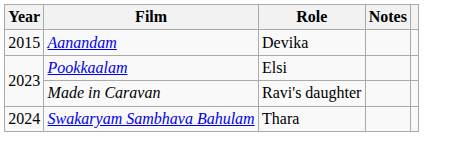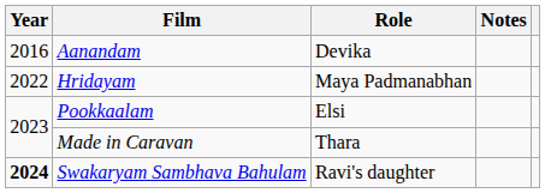 <table class="wikitable sortable">
 <tr style="background:#ccc; text-align:center;">
 <th>Year</th>
 <th>Film</th>
 <th>Role</th>
 <th class="unsortable">Notes</th>
 <th></th>
 </tr>
 <tr>
-<td>2015</td>
+<td>2016</td>
 <td><em><a href='#'>Aanandam</a></em></td>
 <td>Devika</td>
+<td></td>
+<td></td>
+</tr>
+<tr>
+<td>2022</td>
+<td><em><a href='#'>Hridayam</a></em></td>
+<td>Maya Padmanabhan</td>
 <td></td>
 <td></td>
 </tr>
 <tr>
 <td rowspan=2>2023</td>
 <td><em><a href='#'>Pookkaalam</a></em></td>
 <td>Elsi</td>
 <td></td>
 <td></td>
 </tr>
 <tr>
 <td><em>Made in Caravan</em></td>
+<td>Thara</td>
+<td></td>
+<td></td>
+</tr>
+<tr>
+<td><strong>2024</strong></td>
+<td><em><a href='#'>Swakaryam Sambhava Bahulam</a></em></td>
 <td>Ravi's daughter</td>
 <td></td>
 <td></td>
 </tr>
-<tr>
-<td>2024</td>
-<td><em><a href='#'>Swakaryam Sambhava Bahulam</a></em></td>
-<td>Thara</td>
-<td></td>
-<td></td>
-</tr>
 </table>
